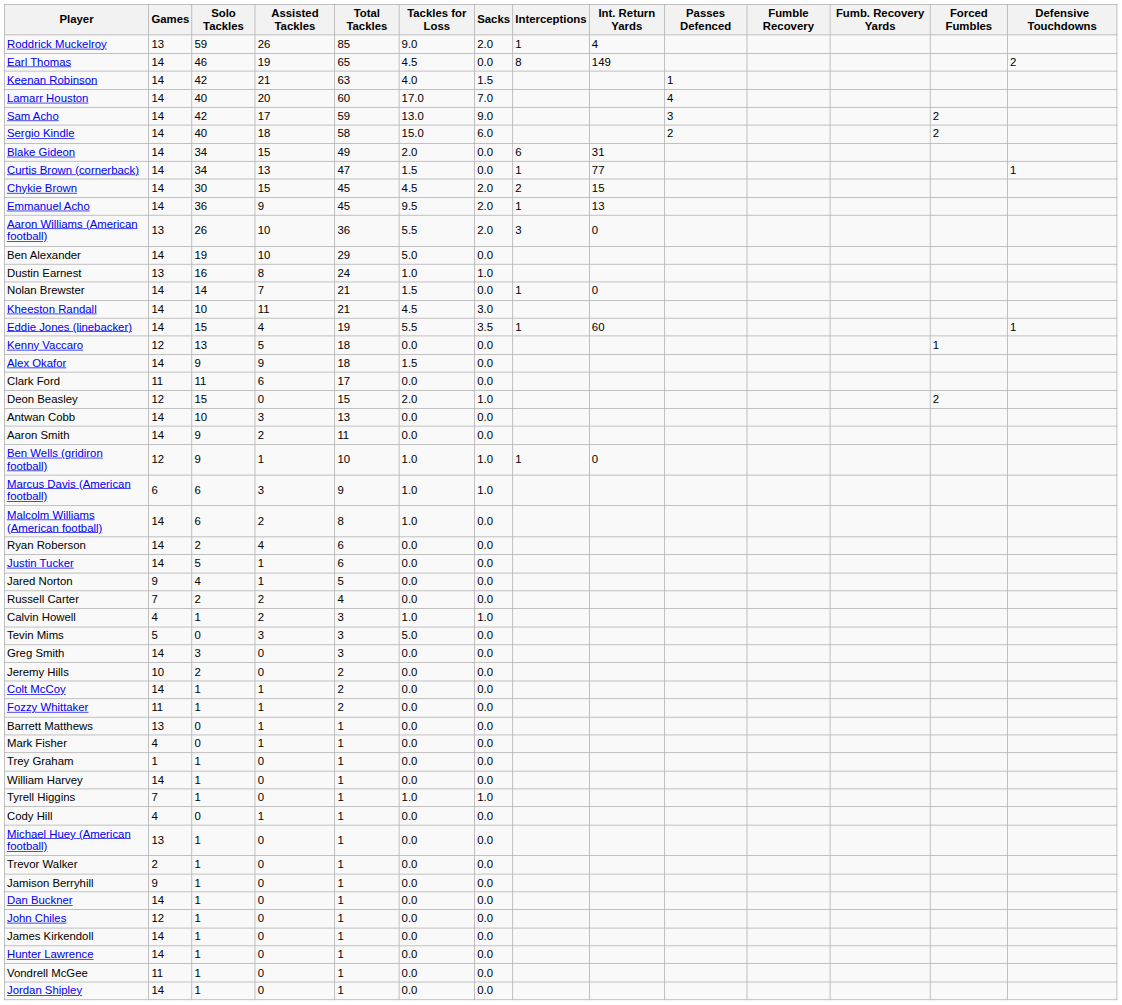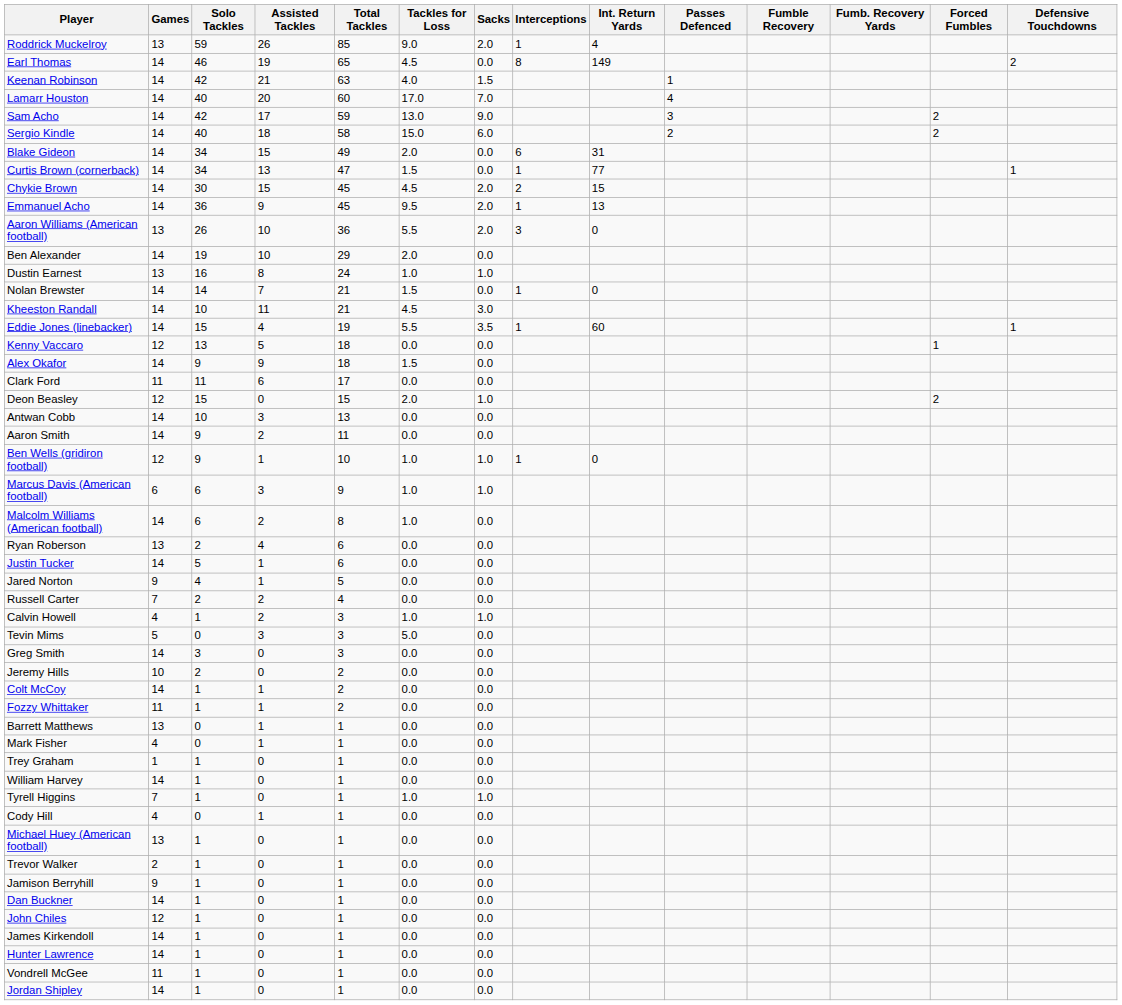 <table class="wikitable sortable">
 <tr>
 <th>Player</th>
 <th>Games</th>
 <th>Solo Tackles</th>
 <th>Assisted Tackles</th>
 <th>Total Tackles</th>
 <th>Tackles for Loss</th>
 <th>Sacks</th>
 <th>Interceptions</th>
 <th>Int. Return Yards</th>
 <th>Passes Defenced</th>
 <th>Fumble Recovery</th>
 <th>Fumb. Recovery Yards</th>
 <th>Forced Fumbles</th>
 <th>Defensive Touchdowns</th>
 </tr>
 <tr>
 <td><a href='#'>Roddrick Muckelroy</a></td>
 <td>13</td>
 <td>59</td>
 <td>26</td>
 <td>85</td>
 <td>9.0</td>
 <td>2.0</td>
 <td>1</td>
 <td>4</td>
 <td></td>
 <td></td>
 <td></td>
 <td></td>
 <td></td>
 </tr>
 <tr>
 <td><a href='#'>Earl Thomas</a></td>
 <td>14</td>
 <td>46</td>
 <td>19</td>
 <td>65</td>
 <td>4.5</td>
 <td>0.0</td>
 <td>8</td>
 <td>149</td>
 <td></td>
 <td></td>
 <td></td>
 <td></td>
 <td>2</td>
 </tr>
 <tr>
 <td><a href='#'>Keenan Robinson</a></td>
 <td>14</td>
 <td>42</td>
 <td>21</td>
 <td>63</td>
 <td>4.0</td>
 <td>1.5</td>
 <td></td>
 <td></td>
 <td>1</td>
 <td></td>
 <td></td>
 <td></td>
 <td></td>
 </tr>
 <tr>
 <td><a href='#'>Lamarr Houston</a></td>
 <td>14</td>
 <td>40</td>
 <td>20</td>
 <td>60</td>
 <td>17.0</td>
 <td>7.0</td>
 <td></td>
 <td></td>
 <td>4</td>
 <td></td>
 <td></td>
 <td></td>
 <td></td>
 </tr>
 <tr>
 <td><a href='#'>Sam Acho</a></td>
 <td>14</td>
 <td>42</td>
 <td>17</td>
 <td>59</td>
 <td>13.0</td>
 <td>9.0</td>
 <td></td>
 <td></td>
 <td>3</td>
 <td></td>
 <td></td>
 <td>2</td>
 <td></td>
 </tr>
 <tr>
 <td><a href='#'>Sergio Kindle</a></td>
 <td>14</td>
 <td>40</td>
 <td>18</td>
 <td>58</td>
 <td>15.0</td>
 <td>6.0</td>
 <td></td>
 <td></td>
 <td>2</td>
 <td></td>
 <td></td>
 <td>2</td>
 <td></td>
 </tr>
 <tr>
 <td><a href='#'>Blake Gideon</a></td>
 <td>14</td>
 <td>34</td>
 <td>15</td>
 <td>49</td>
 <td>2.0</td>
 <td>0.0</td>
 <td>6</td>
 <td>31</td>
 <td></td>
 <td></td>
 <td></td>
 <td></td>
 <td></td>
 </tr>
 <tr>
 <td><a href='#'>Curtis Brown (cornerback)</a></td>
 <td>14</td>
 <td>34</td>
 <td>13</td>
 <td>47</td>
 <td>1.5</td>
 <td>0.0</td>
 <td>1</td>
 <td>77</td>
 <td></td>
 <td></td>
 <td></td>
 <td></td>
 <td>1</td>
 </tr>
 <tr>
 <td><a href='#'>Chykie Brown</a></td>
 <td>14</td>
 <td>30</td>
 <td>15</td>
 <td>45</td>
 <td>4.5</td>
 <td>2.0</td>
 <td>2</td>
 <td>15</td>
 <td></td>
 <td></td>
 <td></td>
 <td></td>
 <td></td>
 </tr>
 <tr>
 <td><a href='#'>Emmanuel Acho</a></td>
 <td>14</td>
 <td>36</td>
 <td>9</td>
 <td>45</td>
 <td>9.5</td>
 <td>2.0</td>
 <td>1</td>
 <td>13</td>
 <td></td>
 <td></td>
 <td></td>
 <td></td>
 <td></td>
 </tr>
 <tr>
 <td><a href='#'>Aaron Williams (American football)</a></td>
 <td>13</td>
 <td>26</td>
 <td>10</td>
 <td>36</td>
 <td>5.5</td>
 <td>2.0</td>
 <td>3</td>
 <td>0</td>
 <td></td>
 <td></td>
 <td></td>
 <td></td>
 <td></td>
 </tr>
 <tr>
 <td>Ben Alexander</td>
 <td>14</td>
 <td>19</td>
 <td>10</td>
 <td>29</td>
-<td>5.0</td>
+<td>2.0</td>
 <td>0.0</td>
 <td></td>
 <td></td>
 <td></td>
 <td></td>
 <td></td>
 <td></td>
 <td></td>
 </tr>
 <tr>
 <td>Dustin Earnest</td>
 <td>13</td>
 <td>16</td>
 <td>8</td>
 <td>24</td>
 <td>1.0</td>
 <td>1.0</td>
 <td></td>
 <td></td>
 <td></td>
 <td></td>
 <td></td>
 <td></td>
 <td></td>
 </tr>
 <tr>
 <td>Nolan Brewster</td>
 <td>14</td>
 <td>14</td>
 <td>7</td>
 <td>21</td>
 <td>1.5</td>
 <td>0.0</td>
 <td>1</td>
 <td>0</td>
 <td></td>
 <td></td>
 <td></td>
 <td></td>
 <td></td>
 </tr>
 <tr>
 <td><a href='#'>Kheeston Randall</a></td>
 <td>14</td>
 <td>10</td>
 <td>11</td>
 <td>21</td>
 <td>4.5</td>
 <td>3.0</td>
 <td></td>
 <td></td>
 <td></td>
 <td></td>
 <td></td>
 <td></td>
 <td></td>
 </tr>
 <tr>
 <td><a href='#'>Eddie Jones (linebacker)</a></td>
 <td>14</td>
 <td>15</td>
 <td>4</td>
 <td>19</td>
 <td>5.5</td>
 <td>3.5</td>
 <td>1</td>
 <td>60</td>
 <td></td>
 <td></td>
 <td></td>
 <td></td>
 <td>1</td>
 </tr>
 <tr>
 <td><a href='#'>Kenny Vaccaro</a></td>
 <td>12</td>
 <td>13</td>
 <td>5</td>
 <td>18</td>
 <td>0.0</td>
 <td>0.0</td>
 <td></td>
 <td></td>
 <td></td>
 <td></td>
 <td></td>
 <td>1</td>
 <td></td>
 </tr>
 <tr>
 <td><a href='#'>Alex Okafor</a></td>
 <td>14</td>
 <td>9</td>
 <td>9</td>
 <td>18</td>
 <td>1.5</td>
 <td>0.0</td>
 <td></td>
 <td></td>
 <td></td>
 <td></td>
 <td></td>
 <td></td>
 <td></td>
 </tr>
 <tr>
 <td>Clark Ford</td>
 <td>11</td>
 <td>11</td>
 <td>6</td>
 <td>17</td>
 <td>0.0</td>
 <td>0.0</td>
 <td></td>
 <td></td>
 <td></td>
 <td></td>
 <td></td>
 <td></td>
 <td></td>
 </tr>
 <tr>
 <td>Deon Beasley</td>
 <td>12</td>
 <td>15</td>
 <td>0</td>
 <td>15</td>
 <td>2.0</td>
 <td>1.0</td>
 <td></td>
 <td></td>
 <td></td>
 <td></td>
 <td></td>
 <td>2</td>
 <td></td>
 </tr>
 <tr>
 <td>Antwan Cobb</td>
 <td>14</td>
 <td>10</td>
 <td>3</td>
 <td>13</td>
 <td>0.0</td>
 <td>0.0</td>
 <td></td>
 <td></td>
 <td></td>
 <td></td>
 <td></td>
 <td></td>
 <td></td>
 </tr>
 <tr>
 <td>Aaron Smith</td>
 <td>14</td>
 <td>9</td>
 <td>2</td>
 <td>11</td>
 <td>0.0</td>
 <td>0.0</td>
 <td></td>
 <td></td>
 <td></td>
 <td></td>
 <td></td>
 <td></td>
 <td></td>
 </tr>
 <tr>
 <td><a href='#'>Ben Wells (gridiron football)</a></td>
 <td>12</td>
 <td>9</td>
 <td>1</td>
 <td>10</td>
 <td>1.0</td>
 <td>1.0</td>
 <td>1</td>
 <td>0</td>
 <td></td>
 <td></td>
 <td></td>
 <td></td>
 <td></td>
 </tr>
 <tr>
 <td><a href='#'>Marcus Davis (American football)</a></td>
 <td>6</td>
 <td>6</td>
 <td>3</td>
 <td>9</td>
 <td>1.0</td>
 <td>1.0</td>
 <td></td>
 <td></td>
 <td></td>
 <td></td>
 <td></td>
 <td></td>
 <td></td>
 </tr>
 <tr>
 <td><a href='#'>Malcolm Williams (American football)</a></td>
 <td>14</td>
 <td>6</td>
 <td>2</td>
 <td>8</td>
 <td>1.0</td>
 <td>0.0</td>
 <td></td>
 <td></td>
 <td></td>
 <td></td>
 <td></td>
 <td></td>
 <td></td>
 </tr>
 <tr>
 <td>Ryan Roberson</td>
-<td>14</td>
+<td>13</td>
 <td>2</td>
 <td>4</td>
 <td>6</td>
 <td>0.0</td>
 <td>0.0</td>
 <td></td>
 <td></td>
 <td></td>
 <td></td>
 <td></td>
 <td></td>
 <td></td>
 </tr>
 <tr>
 <td><a href='#'>Justin Tucker</a></td>
 <td>14</td>
 <td>5</td>
 <td>1</td>
 <td>6</td>
 <td>0.0</td>
 <td>0.0</td>
 <td></td>
 <td></td>
 <td></td>
 <td></td>
 <td></td>
 <td></td>
 <td></td>
 </tr>
 <tr>
 <td>Jared Norton</td>
 <td>9</td>
 <td>4</td>
 <td>1</td>
 <td>5</td>
 <td>0.0</td>
 <td>0.0</td>
 <td></td>
 <td></td>
 <td></td>
 <td></td>
 <td></td>
 <td></td>
 <td></td>
 </tr>
 <tr>
 <td>Russell Carter</td>
 <td>7</td>
 <td>2</td>
 <td>2</td>
 <td>4</td>
 <td>0.0</td>
 <td>0.0</td>
 <td></td>
 <td></td>
 <td></td>
 <td></td>
 <td></td>
 <td></td>
 <td></td>
 </tr>
 <tr>
 <td>Calvin Howell</td>
 <td>4</td>
 <td>1</td>
 <td>2</td>
 <td>3</td>
 <td>1.0</td>
 <td>1.0</td>
 <td></td>
 <td></td>
 <td></td>
 <td></td>
 <td></td>
 <td></td>
 <td></td>
 </tr>
 <tr>
 <td>Tevin Mims</td>
 <td>5</td>
 <td>0</td>
 <td>3</td>
 <td>3</td>
 <td>5.0</td>
 <td>0.0</td>
 <td></td>
 <td></td>
 <td></td>
 <td></td>
 <td></td>
 <td></td>
 <td></td>
 </tr>
 <tr>
 <td>Greg Smith</td>
 <td>14</td>
 <td>3</td>
 <td>0</td>
 <td>3</td>
 <td>0.0</td>
 <td>0.0</td>
 <td></td>
 <td></td>
 <td></td>
 <td></td>
 <td></td>
 <td></td>
 <td></td>
 </tr>
 <tr>
 <td>Jeremy Hills</td>
 <td>10</td>
 <td>2</td>
 <td>0</td>
 <td>2</td>
 <td>0.0</td>
 <td>0.0</td>
 <td></td>
 <td></td>
 <td></td>
 <td></td>
 <td></td>
 <td></td>
 <td></td>
 </tr>
 <tr>
 <td><a href='#'>Colt McCoy</a></td>
 <td>14</td>
 <td>1</td>
 <td>1</td>
 <td>2</td>
 <td>0.0</td>
 <td>0.0</td>
 <td></td>
 <td></td>
 <td></td>
 <td></td>
 <td></td>
 <td></td>
 <td></td>
 </tr>
 <tr>
 <td><a href='#'>Fozzy Whittaker</a></td>
 <td>11</td>
 <td>1</td>
 <td>1</td>
 <td>2</td>
 <td>0.0</td>
 <td>0.0</td>
 <td></td>
 <td></td>
 <td></td>
 <td></td>
 <td></td>
 <td></td>
 <td></td>
 </tr>
 <tr>
 <td>Barrett Matthews</td>
 <td>13</td>
 <td>0</td>
 <td>1</td>
 <td>1</td>
 <td>0.0</td>
 <td>0.0</td>
 <td></td>
 <td></td>
 <td></td>
 <td></td>
 <td></td>
 <td></td>
 <td></td>
 </tr>
 <tr>
 <td>Mark Fisher</td>
 <td>4</td>
 <td>0</td>
 <td>1</td>
 <td>1</td>
 <td>0.0</td>
 <td>0.0</td>
 <td></td>
 <td></td>
 <td></td>
 <td></td>
 <td></td>
 <td></td>
 <td></td>
 </tr>
 <tr>
 <td>Trey Graham</td>
 <td>1</td>
 <td>1</td>
 <td>0</td>
 <td>1</td>
 <td>0.0</td>
 <td>0.0</td>
 <td></td>
 <td></td>
 <td></td>
 <td></td>
 <td></td>
 <td></td>
 <td></td>
 </tr>
 <tr>
 <td>William Harvey</td>
 <td>14</td>
 <td>1</td>
 <td>0</td>
 <td>1</td>
 <td>0.0</td>
 <td>0.0</td>
 <td></td>
 <td></td>
 <td></td>
 <td></td>
 <td></td>
 <td></td>
 <td></td>
 </tr>
 <tr>
 <td>Tyrell Higgins</td>
 <td>7</td>
 <td>1</td>
 <td>0</td>
 <td>1</td>
 <td>1.0</td>
 <td>1.0</td>
 <td></td>
 <td></td>
 <td></td>
 <td></td>
 <td></td>
 <td></td>
 <td></td>
 </tr>
 <tr>
 <td>Cody Hill</td>
 <td>4</td>
 <td>0</td>
 <td>1</td>
 <td>1</td>
 <td>0.0</td>
 <td>0.0</td>
 <td></td>
 <td></td>
 <td></td>
 <td></td>
 <td></td>
 <td></td>
 <td></td>
 </tr>
 <tr>
 <td><a href='#'>Michael Huey (American football)</a></td>
 <td>13</td>
 <td>1</td>
 <td>0</td>
 <td>1</td>
 <td>0.0</td>
 <td>0.0</td>
 <td></td>
 <td></td>
 <td></td>
 <td></td>
 <td></td>
 <td></td>
 <td></td>
 </tr>
 <tr>
 <td>Trevor Walker</td>
 <td>2</td>
 <td>1</td>
 <td>0</td>
 <td>1</td>
 <td>0.0</td>
 <td>0.0</td>
 <td></td>
 <td></td>
 <td></td>
 <td></td>
 <td></td>
 <td></td>
 <td></td>
 </tr>
 <tr>
 <td>Jamison Berryhill</td>
 <td>9</td>
 <td>1</td>
 <td>0</td>
 <td>1</td>
 <td>0.0</td>
 <td>0.0</td>
 <td></td>
 <td></td>
 <td></td>
 <td></td>
 <td></td>
 <td></td>
 <td></td>
 </tr>
 <tr>
 <td><a href='#'>Dan Buckner</a></td>
 <td>14</td>
 <td>1</td>
 <td>0</td>
 <td>1</td>
 <td>0.0</td>
 <td>0.0</td>
 <td></td>
 <td></td>
 <td></td>
 <td></td>
 <td></td>
 <td></td>
 <td></td>
 </tr>
 <tr>
 <td><a href='#'>John Chiles</a></td>
 <td>12</td>
 <td>1</td>
 <td>0</td>
 <td>1</td>
 <td>0.0</td>
 <td>0.0</td>
 <td></td>
 <td></td>
 <td></td>
 <td></td>
 <td></td>
 <td></td>
 <td></td>
 </tr>
 <tr>
 <td>James Kirkendoll</td>
 <td>14</td>
 <td>1</td>
 <td>0</td>
 <td>1</td>
 <td>0.0</td>
 <td>0.0</td>
 <td></td>
 <td></td>
 <td></td>
 <td></td>
 <td></td>
 <td></td>
 <td></td>
 </tr>
 <tr>
 <td><a href='#'>Hunter Lawrence</a></td>
 <td>14</td>
 <td>1</td>
 <td>0</td>
 <td>1</td>
 <td>0.0</td>
 <td>0.0</td>
 <td></td>
 <td></td>
 <td></td>
 <td></td>
 <td></td>
 <td></td>
 <td></td>
 </tr>
 <tr>
 <td>Vondrell McGee</td>
 <td>11</td>
 <td>1</td>
 <td>0</td>
 <td>1</td>
 <td>0.0</td>
 <td>0.0</td>
 <td></td>
 <td></td>
 <td></td>
 <td></td>
 <td></td>
 <td></td>
 <td></td>
 </tr>
 <tr>
 <td><a href='#'>Jordan Shipley</a></td>
 <td>14</td>
 <td>1</td>
 <td>0</td>
 <td>1</td>
 <td>0.0</td>
 <td>0.0</td>
 <td></td>
 <td></td>
 <td></td>
 <td></td>
 <td></td>
 <td></td>
 <td></td>
 </tr>
 </table>
